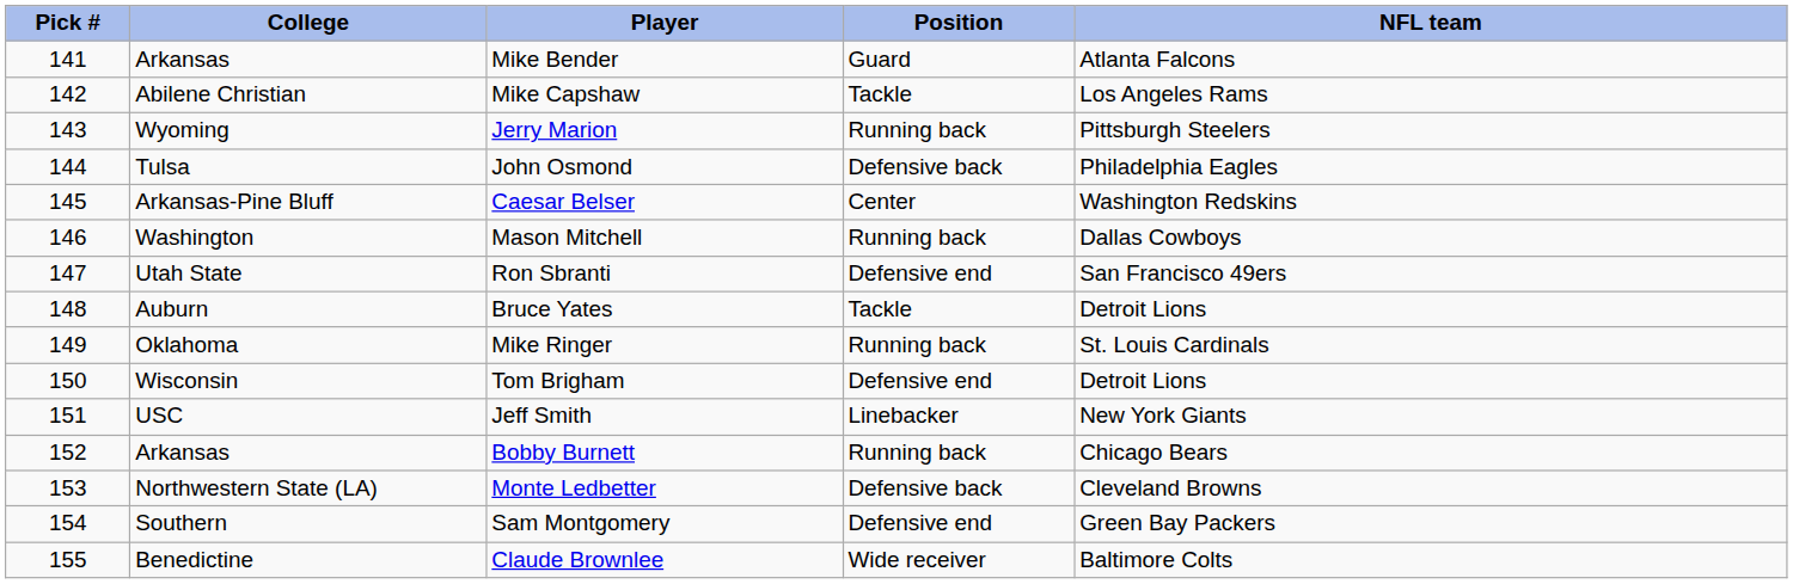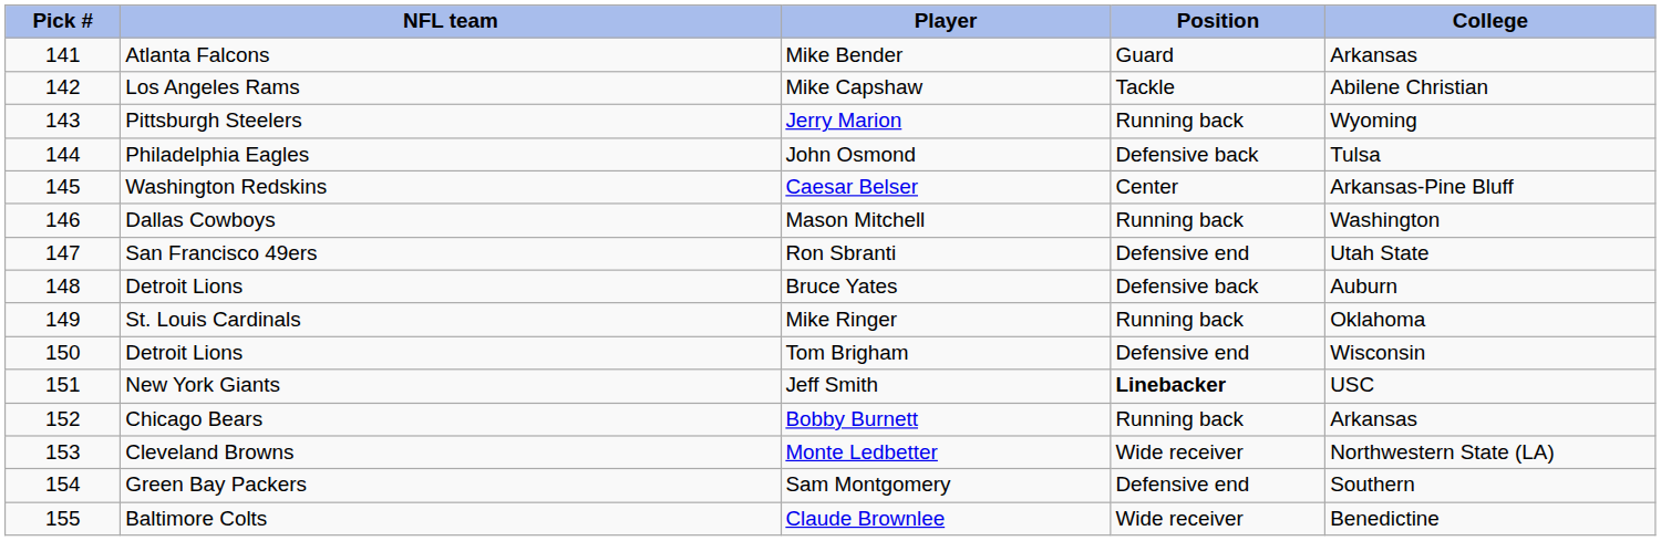 <table class="wikitable sortable sortable" style="width: 100%">
 <tr>
 <th style="background:#A8BDEC;" width=7%>Pick #</th>
-<th style="background:#A8BDEC;">College</th>
+<th width=40% style="background:#A8BDEC;">NFL team</th>
 <th width=20% style="background:#A8BDEC;">Player</th>
 <th width=13% style="background:#A8BDEC;">Position</th>
-<th width=40% style="background:#A8BDEC;">NFL team</th>
+<th style="background:#A8BDEC;">College</th>
 </tr>
 <tr>
 <td align=center>141</td>
-<td>Arkansas</td>
+<td>Atlanta Falcons</td>
 <td>Mike Bender</td>
 <td>Guard</td>
-<td>Atlanta Falcons</td>
+<td>Arkansas</td>
 </tr>
 <tr>
 <td align=center>142</td>
-<td>Abilene Christian</td>
+<td>Los Angeles Rams</td>
 <td>Mike Capshaw</td>
 <td>Tackle</td>
-<td>Los Angeles Rams</td>
+<td>Abilene Christian</td>
 </tr>
 <tr>
 <td align=center>143</td>
-<td>Wyoming</td>
+<td>Pittsburgh Steelers</td>
 <td><a href='#'>Jerry Marion</a></td>
 <td>Running back</td>
-<td>Pittsburgh Steelers</td>
+<td>Wyoming</td>
 </tr>
 <tr>
 <td align=center>144</td>
-<td>Tulsa</td>
+<td>Philadelphia Eagles</td>
 <td>John Osmond</td>
 <td>Defensive back</td>
-<td>Philadelphia Eagles</td>
+<td>Tulsa</td>
 </tr>
 <tr>
 <td align=center>145</td>
-<td>Arkansas-Pine Bluff</td>
+<td>Washington Redskins</td>
 <td><a href='#'>Caesar Belser</a></td>
 <td>Center</td>
-<td>Washington Redskins</td>
+<td>Arkansas-Pine Bluff</td>
 </tr>
 <tr>
 <td align=center>146</td>
-<td>Washington</td>
+<td>Dallas Cowboys</td>
 <td>Mason Mitchell</td>
 <td>Running back</td>
-<td>Dallas Cowboys</td>
+<td>Washington</td>
 </tr>
 <tr>
 <td align=center>147</td>
-<td>Utah State</td>
+<td>San Francisco 49ers</td>
 <td>Ron Sbranti</td>
 <td>Defensive end</td>
-<td>San Francisco 49ers</td>
+<td>Utah State</td>
 </tr>
 <tr>
 <td align=center>148</td>
+<td>Detroit Lions</td>
+<td>Bruce Yates</td>
+<td>Defensive back</td>
 <td>Auburn</td>
-<td>Bruce Yates</td>
-<td>Tackle</td>
-<td>Detroit Lions</td>
 </tr>
 <tr>
 <td align=center>149</td>
-<td>Oklahoma</td>
+<td>St. Louis Cardinals</td>
 <td>Mike Ringer</td>
 <td>Running back</td>
-<td>St. Louis Cardinals</td>
+<td>Oklahoma</td>
 </tr>
 <tr>
 <td align=center>150</td>
-<td>Wisconsin</td>
+<td>Detroit Lions</td>
 <td>Tom Brigham</td>
 <td>Defensive end</td>
-<td>Detroit Lions</td>
+<td>Wisconsin</td>
 </tr>
 <tr>
 <td align=center>151</td>
+<td>New York Giants</td>
+<td>Jeff Smith</td>
+<td><strong>Linebacker</strong></td>
 <td>USC</td>
-<td>Jeff Smith</td>
-<td>Linebacker</td>
-<td>New York Giants</td>
 </tr>
 <tr>
 <td align=center>152</td>
-<td>Arkansas</td>
+<td>Chicago Bears</td>
 <td><a href='#'>Bobby Burnett</a></td>
 <td>Running back</td>
-<td>Chicago Bears</td>
+<td>Arkansas</td>
 </tr>
 <tr>
 <td align=center>153</td>
+<td>Cleveland Browns</td>
+<td><a href='#'>Monte Ledbetter</a></td>
+<td>Wide receiver</td>
 <td>Northwestern State (LA)</td>
-<td><a href='#'>Monte Ledbetter</a></td>
-<td>Defensive back</td>
-<td>Cleveland Browns</td>
 </tr>
 <tr>
 <td align=center>154</td>
-<td>Southern</td>
+<td>Green Bay Packers</td>
 <td>Sam Montgomery</td>
 <td>Defensive end</td>
-<td>Green Bay Packers</td>
+<td>Southern</td>
 </tr>
 <tr>
 <td align=center>155</td>
-<td>Benedictine</td>
+<td>Baltimore Colts</td>
 <td><a href='#'>Claude Brownlee</a></td>
 <td>Wide receiver</td>
-<td>Baltimore Colts</td>
+<td>Benedictine</td>
 </tr>
 </table>
